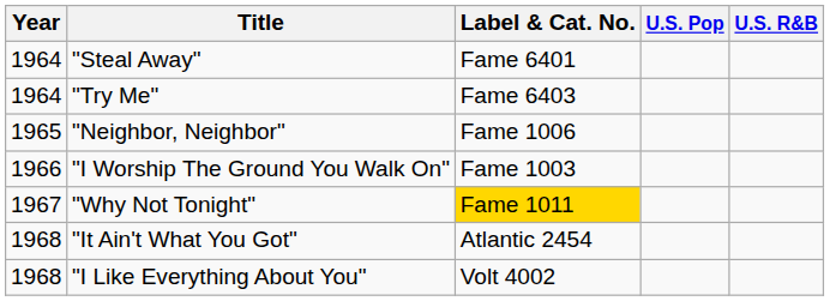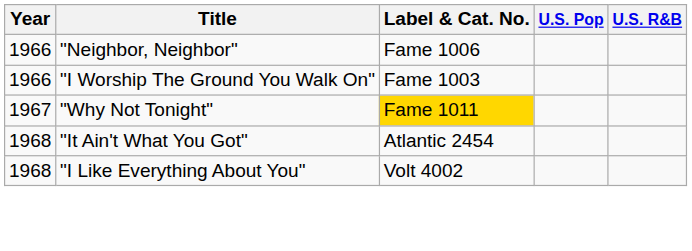 <table class=wikitable>
 <tr>
 <th>Year</th>
 <th>Title</th>
 <th>Label & Cat. No.</th>
 <th><small><a href='#'>U.S. Pop</a></small></th>
 <th><small><a href='#'>U.S. R&B</a></small></th>
 </tr>
 <tr>
-<td>1964</td>
-<td>"Steal Away"</td>
-<td>Fame 6401</td>
-<td></td>
-<td></td>
-</tr>
-<tr>
-<td>1964</td>
-<td>"Try Me"</td>
-<td>Fame 6403</td>
-<td></td>
-<td></td>
-</tr>
-<tr>
-<td>1965</td>
+<td>1966</td>
 <td>"Neighbor, Neighbor"</td>
 <td>Fame 1006</td>
 <td></td>
 <td></td>
 </tr>
 <tr>
 <td>1966</td>
 <td>"I Worship The Ground You Walk On"</td>
 <td>Fame 1003</td>
 <td></td>
 <td></td>
 </tr>
 <tr>
 <td>1967</td>
 <td>"Why Not Tonight"</td>
 <td style="background: gold;">Fame 1011</td>
 <td></td>
 <td></td>
 </tr>
 <tr>
 <td>1968</td>
 <td>"It Ain't What You Got"</td>
 <td>Atlantic 2454</td>
 <td></td>
 <td></td>
 </tr>
 <tr>
 <td>1968</td>
 <td>"I Like Everything About You"</td>
 <td>Volt 4002</td>
 <td></td>
 <td></td>
 </tr>
 </table>
